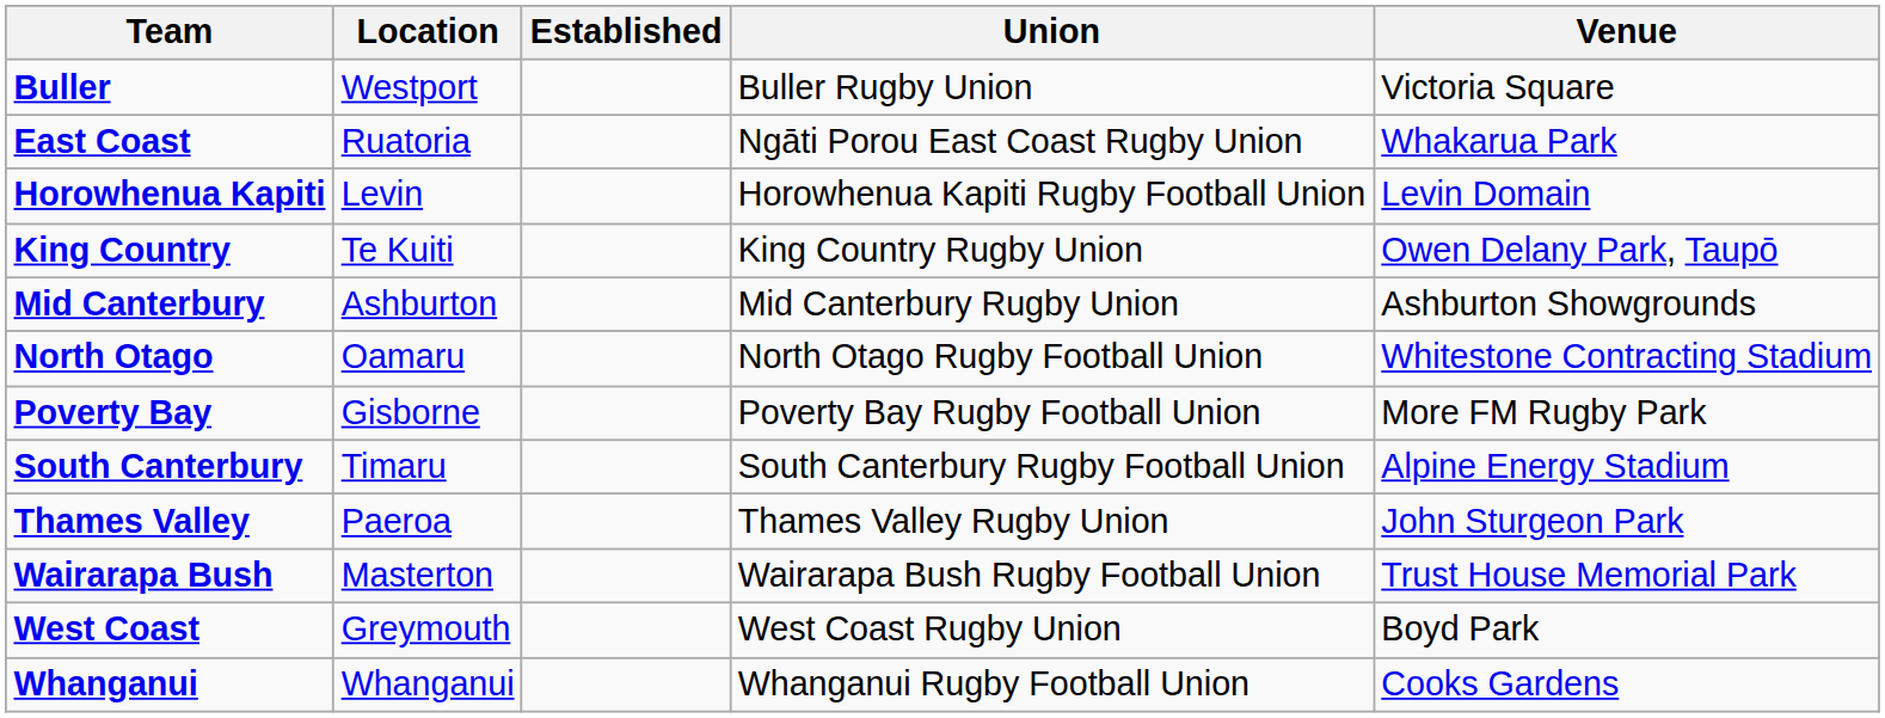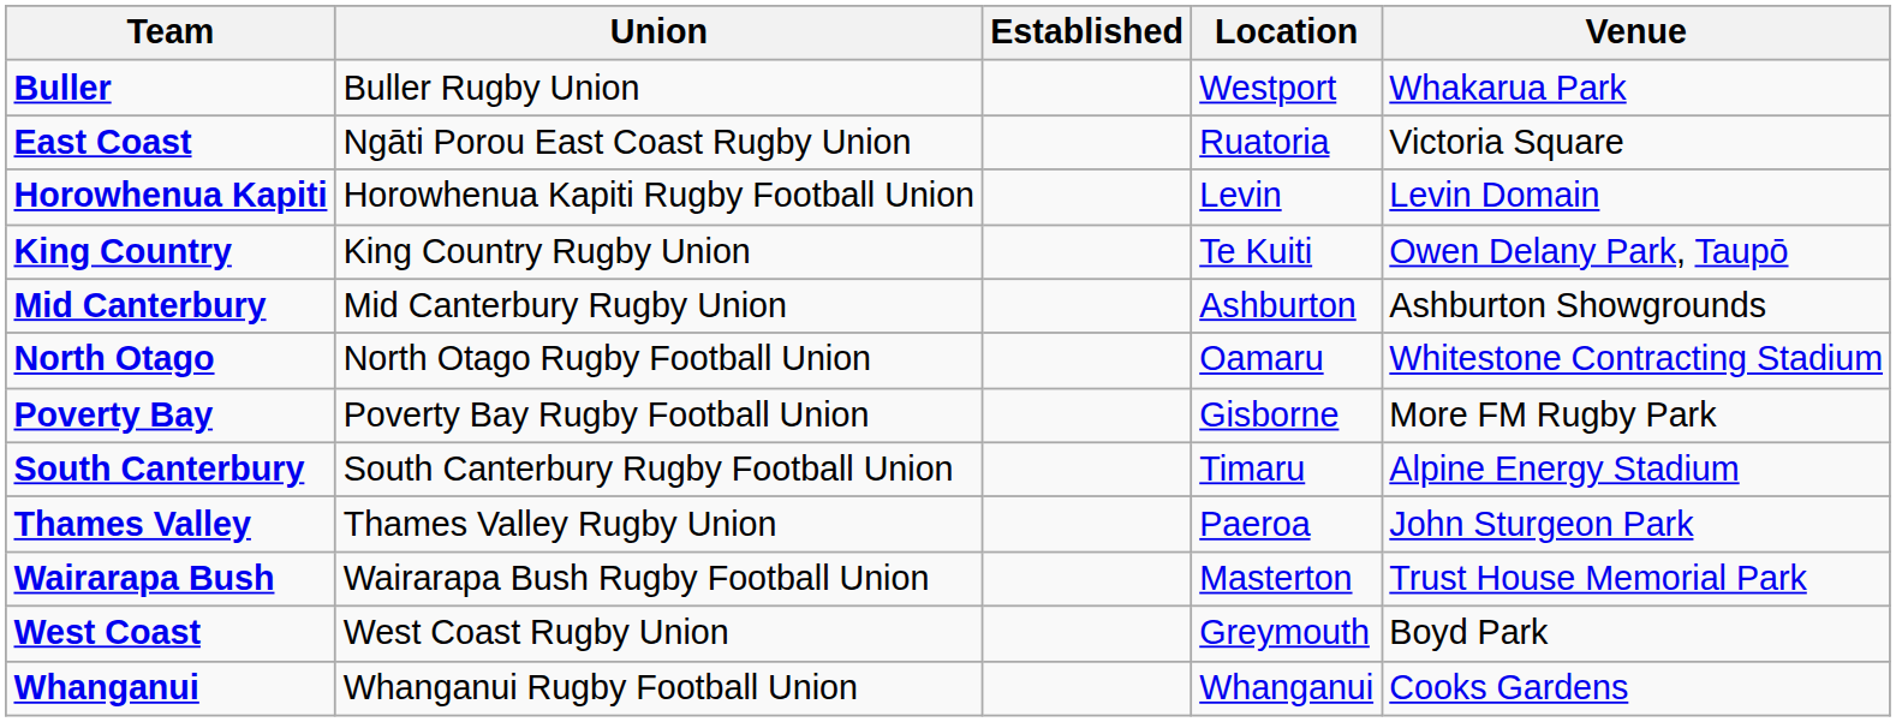 <table class="wikitable" style="text-align:left">
 <tr>
 <th>Team</th>
+<th>Union</th>
+<th>Established</th>
 <th>Location</th>
-<th>Established</th>
-<th>Union</th>
 <th>Venue</th>
 </tr>
 <tr>
 <td><strong><a href='#'>Buller</a></strong></td>
+<td>Buller Rugby Union</td>
+<td></td>
 <td><a href='#'>Westport</a></td>
+<td><a href='#'>Whakarua Park</a></td>
+</tr>
+<tr>
+<td><strong><a href='#'>East Coast</a></strong></td>
+<td>Ngāti Porou East Coast Rugby Union</td>
 <td></td>
-<td>Buller Rugby Union</td>
+<td><a href='#'>Ruatoria</a></td>
 <td>Victoria Square</td>
 </tr>
 <tr>
-<td><strong><a href='#'>East Coast</a></strong></td>
-<td><a href='#'>Ruatoria</a></td>
+<td><strong><a href='#'>Horowhenua Kapiti</a></strong></td>
+<td>Horowhenua Kapiti Rugby Football Union</td>
 <td></td>
-<td>Ngāti Porou East Coast Rugby Union</td>
-<td><a href='#'>Whakarua Park</a></td>
-</tr>
-<tr>
-<td><strong><a href='#'>Horowhenua Kapiti</a></strong></td>
 <td><a href='#'>Levin</a></td>
-<td></td>
-<td>Horowhenua Kapiti Rugby Football Union</td>
 <td><a href='#'>Levin Domain</a></td>
 </tr>
 <tr>
 <td><strong><a href='#'>King Country</a></strong></td>
+<td>King Country Rugby Union</td>
+<td></td>
 <td><a href='#'>Te Kuiti</a></td>
-<td></td>
-<td>King Country Rugby Union</td>
 <td><a href='#'>Owen Delany Park</a>, <a href='#'>Taupō</a></td>
 </tr>
 <tr>
 <td><strong><a href='#'>Mid Canterbury</a></strong></td>
+<td>Mid Canterbury Rugby Union</td>
+<td></td>
 <td><a href='#'>Ashburton</a></td>
-<td></td>
-<td>Mid Canterbury Rugby Union</td>
 <td>Ashburton Showgrounds</td>
 </tr>
 <tr>
 <td><strong><a href='#'>North Otago</a></strong></td>
+<td>North Otago Rugby Football Union</td>
+<td></td>
 <td><a href='#'>Oamaru</a></td>
-<td></td>
-<td>North Otago Rugby Football Union</td>
 <td><a href='#'>Whitestone Contracting Stadium</a></td>
 </tr>
 <tr>
 <td><strong><a href='#'>Poverty Bay</a></strong></td>
+<td>Poverty Bay Rugby Football Union</td>
+<td></td>
 <td><a href='#'>Gisborne</a></td>
-<td></td>
-<td>Poverty Bay Rugby Football Union</td>
 <td>More FM Rugby Park</td>
 </tr>
 <tr>
 <td><strong><a href='#'>South Canterbury</a></strong></td>
+<td>South Canterbury Rugby Football Union</td>
+<td></td>
 <td><a href='#'>Timaru</a></td>
-<td></td>
-<td>South Canterbury Rugby Football Union</td>
 <td><a href='#'>Alpine Energy Stadium</a></td>
 </tr>
 <tr>
 <td><strong><a href='#'>Thames Valley</a></strong></td>
+<td>Thames Valley Rugby Union</td>
+<td></td>
 <td><a href='#'>Paeroa</a></td>
-<td></td>
-<td>Thames Valley Rugby Union</td>
 <td><a href='#'>John Sturgeon Park</a></td>
 </tr>
 <tr>
 <td><strong><a href='#'>Wairarapa Bush</a></strong></td>
+<td>Wairarapa Bush Rugby Football Union</td>
+<td></td>
 <td><a href='#'>Masterton</a></td>
-<td></td>
-<td>Wairarapa Bush Rugby Football Union</td>
 <td><a href='#'>Trust House Memorial Park</a></td>
 </tr>
 <tr>
 <td><strong><a href='#'>West Coast</a></strong></td>
+<td>West Coast Rugby Union</td>
+<td></td>
 <td><a href='#'>Greymouth</a></td>
-<td></td>
-<td>West Coast Rugby Union</td>
 <td>Boyd Park</td>
 </tr>
 <tr>
 <td><strong><a href='#'>Whanganui</a></strong></td>
+<td>Whanganui Rugby Football Union</td>
+<td></td>
 <td><a href='#'>Whanganui</a></td>
-<td></td>
-<td>Whanganui Rugby Football Union</td>
 <td><a href='#'>Cooks Gardens</a></td>
 </tr>
 </table>
